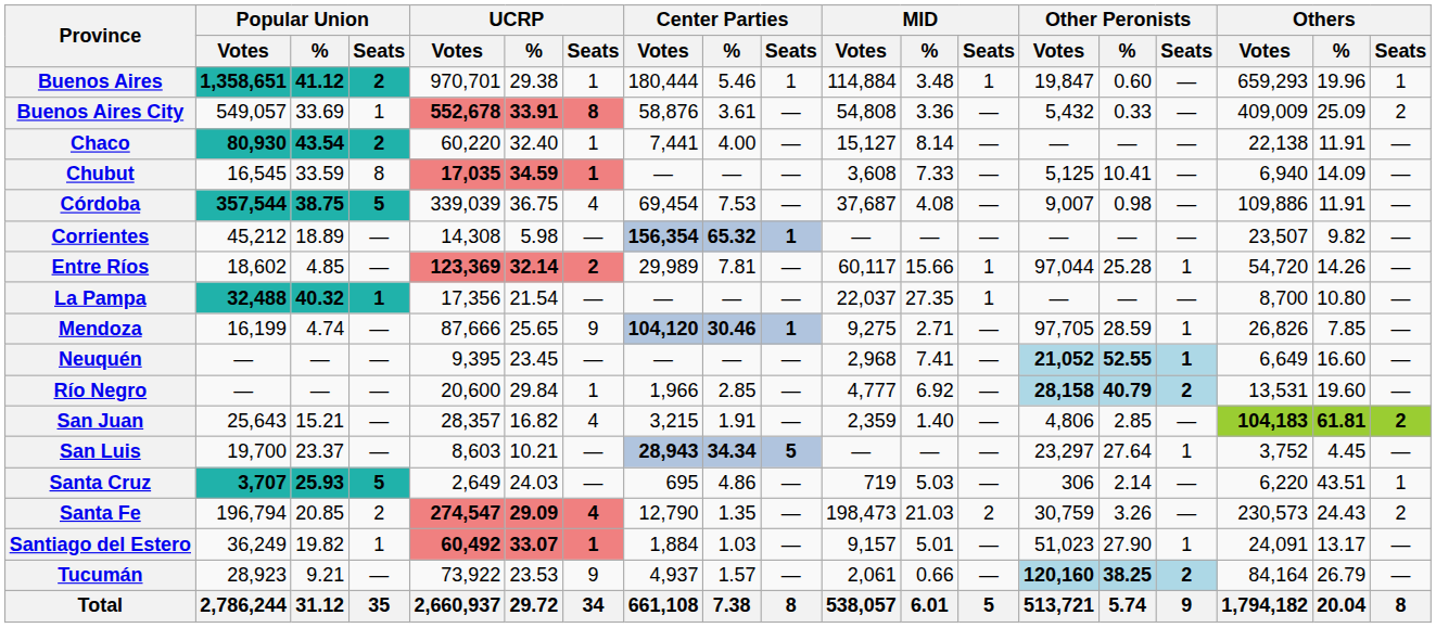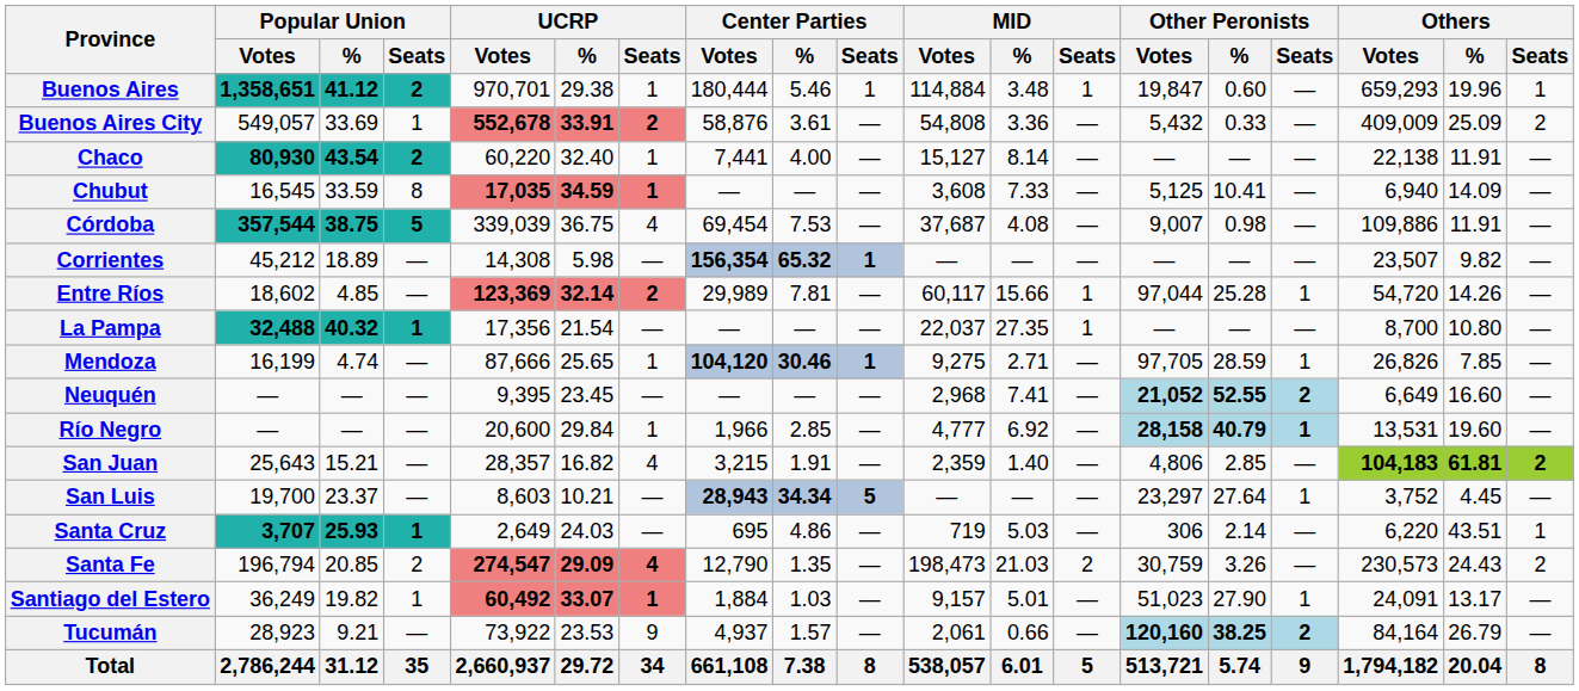 <table class="wikitable sortable plainrowheaders" style="text-align:right;">
 <tr>
 <th rowspan=2>Province</th>
 <th colspan=3>Popular Union</th>
 <th colspan=3>UCRP</th>
 <th colspan=3>Center Parties</th>
 <th colspan=3>MID</th>
 <th colspan=3>Other Peronists</th>
 <th colspan=3>Others</th>
 </tr>
 <tr>
 <th>Votes</th>
 <th>%</th>
 <th>Seats</th>
 <th>Votes</th>
 <th>%</th>
 <th>Seats</th>
 <th>Votes</th>
 <th>%</th>
 <th>Seats</th>
 <th>Votes</th>
 <th>%</th>
 <th>Seats</th>
 <th>Votes</th>
 <th>%</th>
 <th>Seats</th>
 <th>Votes</th>
 <th>%</th>
 <th>Seats</th>
 </tr>
 <tr>
 <th scope=row><a href='#'>Buenos Aires</a></th>
 <td bgcolor=LightSeaGreen><strong>1,358,651</strong></td>
 <td bgcolor=LightSeaGreen><strong>41.12</strong></td>
 <td bgcolor=LightSeaGreen align=center><strong>2</strong></td>
 <td>970,701</td>
 <td>29.38</td>
 <td align=center>1</td>
 <td>180,444</td>
 <td>5.46</td>
 <td align=center>1</td>
 <td>114,884</td>
 <td>3.48</td>
 <td align=center>1</td>
 <td>19,847</td>
 <td>0.60</td>
 <td align=center>—</td>
 <td>659,293</td>
 <td>19.96</td>
 <td align=center>1</td>
 </tr>
 <tr>
 <th scope=row><a href='#'>Buenos Aires City</a></th>
 <td>549,057</td>
 <td>33.69</td>
 <td align=center>1</td>
 <td bgcolor=LightCoral><strong>552,678</strong></td>
 <td bgcolor=LightCoral><strong>33.91</strong></td>
-<td bgcolor=LightCoral align=center><strong>8</strong></td>
+<td bgcolor=LightCoral align=center><strong>2</strong></td>
 <td>58,876</td>
 <td>3.61</td>
 <td align=center>—</td>
 <td>54,808</td>
 <td>3.36</td>
 <td align=center>—</td>
 <td>5,432</td>
 <td>0.33</td>
 <td align=center>—</td>
 <td>409,009</td>
 <td>25.09</td>
 <td align=center>2</td>
 </tr>
 <tr>
 <th scope=row><a href='#'>Chaco</a></th>
 <td bgcolor=LightSeaGreen><strong>80,930</strong></td>
 <td bgcolor=LightSeaGreen><strong>43.54</strong></td>
 <td bgcolor=LightSeaGreen align=center><strong>2</strong></td>
 <td>60,220</td>
 <td>32.40</td>
 <td align=center>1</td>
 <td>7,441</td>
 <td>4.00</td>
 <td align=center>—</td>
 <td>15,127</td>
 <td>8.14</td>
 <td align=center>—</td>
 <td align=center>—</td>
 <td align=center>—</td>
 <td align=center>—</td>
 <td>22,138</td>
 <td>11.91</td>
 <td align=center>—</td>
 </tr>
 <tr>
 <th scope=row><a href='#'>Chubut</a></th>
 <td>16,545</td>
 <td>33.59</td>
 <td align=center>8</td>
 <td bgcolor=LightCoral><strong>17,035</strong></td>
 <td bgcolor=LightCoral><strong>34.59</strong></td>
 <td bgcolor=LightCoral align=center><strong>1</strong></td>
 <td align=center>—</td>
 <td align=center>—</td>
 <td align=center>—</td>
 <td>3,608</td>
 <td>7.33</td>
 <td align=center>—</td>
 <td>5,125</td>
 <td>10.41</td>
 <td align=center>—</td>
 <td>6,940</td>
 <td>14.09</td>
 <td align=center>—</td>
 </tr>
 <tr>
 <th scope=row><a href='#'>Córdoba</a></th>
 <td bgcolor=LightSeaGreen><strong>357,544</strong></td>
 <td bgcolor=LightSeaGreen><strong>38.75</strong></td>
 <td bgcolor=LightSeaGreen align=center><strong>5</strong></td>
 <td>339,039</td>
 <td>36.75</td>
 <td align=center>4</td>
 <td>69,454</td>
 <td>7.53</td>
 <td align=center>—</td>
 <td>37,687</td>
 <td>4.08</td>
 <td align=center>—</td>
 <td>9,007</td>
 <td>0.98</td>
 <td align=center>—</td>
 <td>109,886</td>
 <td>11.91</td>
 <td align=center>—</td>
 </tr>
 <tr>
 <th scope=row><a href='#'>Corrientes</a></th>
 <td>45,212</td>
 <td>18.89</td>
 <td align=center>—</td>
 <td>14,308</td>
 <td>5.98</td>
 <td align=center>—</td>
 <td bgcolor=LightSteelBlue><strong>156,354</strong></td>
 <td bgcolor=LightSteelBlue><strong>65.32</strong></td>
 <td bgcolor=LightSteelBlue align=center><strong>1</strong></td>
 <td align=center>—</td>
 <td align=center>—</td>
 <td align=center>—</td>
 <td align=center>—</td>
 <td align=center>—</td>
 <td align=center>—</td>
 <td>23,507</td>
 <td>9.82</td>
 <td align=center>—</td>
 </tr>
 <tr>
 <th scope=row><a href='#'>Entre Ríos</a></th>
 <td>18,602</td>
 <td>4.85</td>
 <td align=center>—</td>
 <td bgcolor=LightCoral><strong>123,369</strong></td>
 <td bgcolor=LightCoral><strong>32.14</strong></td>
 <td bgcolor=LightCoral align=center><strong>2</strong></td>
 <td>29,989</td>
 <td>7.81</td>
 <td align=center>—</td>
 <td>60,117</td>
 <td>15.66</td>
 <td align=center>1</td>
 <td>97,044</td>
 <td>25.28</td>
 <td align=center>1</td>
 <td>54,720</td>
 <td>14.26</td>
 <td align=center>—</td>
 </tr>
 <tr>
 <th scope=row><a href='#'>La Pampa</a></th>
 <td bgcolor=LightSeaGreen><strong>32,488</strong></td>
 <td bgcolor=LightSeaGreen><strong>40.32</strong></td>
 <td bgcolor=LightSeaGreen align=center><strong>1</strong></td>
 <td>17,356</td>
 <td>21.54</td>
 <td align=center>—</td>
 <td align=center>—</td>
 <td align=center>—</td>
 <td align=center>—</td>
 <td>22,037</td>
 <td>27.35</td>
 <td align=center>1</td>
 <td align=center>—</td>
 <td align=center>—</td>
 <td align=center>—</td>
 <td>8,700</td>
 <td>10.80</td>
 <td align=center>—</td>
 </tr>
 <tr>
 <th scope=row><a href='#'>Mendoza</a></th>
 <td>16,199</td>
 <td>4.74</td>
 <td align=center>—</td>
 <td>87,666</td>
 <td>25.65</td>
-<td align=center>9</td>
+<td align=center>1</td>
 <td bgcolor=LightSteelBlue><strong>104,120</strong></td>
 <td bgcolor=LightSteelBlue><strong>30.46</strong></td>
 <td bgcolor=LightSteelBlue align=center><strong>1</strong></td>
 <td>9,275</td>
 <td>2.71</td>
 <td align=center>—</td>
 <td>97,705</td>
 <td>28.59</td>
 <td align=center>1</td>
 <td>26,826</td>
 <td>7.85</td>
 <td align=center>—</td>
 </tr>
 <tr>
 <th scope=row><a href='#'>Neuquén</a></th>
 <td align=center>—</td>
 <td align=center>—</td>
 <td align=center>—</td>
 <td>9,395</td>
 <td>23.45</td>
 <td align=center>—</td>
 <td align=center>—</td>
 <td align=center>—</td>
 <td align=center>—</td>
 <td>2,968</td>
 <td>7.41</td>
 <td align=center>—</td>
 <td bgcolor=lightblue><strong>21,052</strong></td>
 <td bgcolor=lightblue><strong>52.55</strong></td>
-<td bgcolor=lightblue align=center><strong>1</strong></td>
+<td bgcolor=lightblue align=center><strong>2</strong></td>
 <td>6,649</td>
 <td>16.60</td>
 <td align=center>—</td>
 </tr>
 <tr>
 <th scope=row><a href='#'>Río Negro</a></th>
 <td align=center>—</td>
 <td align=center>—</td>
 <td align=center>—</td>
 <td>20,600</td>
 <td>29.84</td>
 <td align=center>1</td>
 <td>1,966</td>
 <td>2.85</td>
 <td align=center>—</td>
 <td>4,777</td>
 <td>6.92</td>
 <td align=center>—</td>
 <td bgcolor=lightblue><strong>28,158</strong></td>
 <td bgcolor=lightblue><strong>40.79</strong></td>
-<td bgcolor=lightblue align=center><strong>2</strong></td>
+<td bgcolor=lightblue align=center><strong>1</strong></td>
 <td>13,531</td>
 <td>19.60</td>
 <td align=center>—</td>
 </tr>
 <tr>
 <th scope=row><a href='#'>San Juan</a></th>
 <td>25,643</td>
 <td>15.21</td>
 <td align=center>—</td>
 <td>28,357</td>
 <td>16.82</td>
 <td align=center>4</td>
 <td>3,215</td>
 <td>1.91</td>
 <td align=center>—</td>
 <td>2,359</td>
 <td>1.40</td>
 <td align=center>—</td>
 <td>4,806</td>
 <td>2.85</td>
 <td align=center>—</td>
 <td bgcolor=YellowGreen><strong>104,183</strong></td>
 <td bgcolor=YellowGreen><strong>61.81</strong></td>
 <td bgcolor=YellowGreen align=center><strong>2</strong></td>
 </tr>
 <tr>
 <th scope=row><a href='#'>San Luis</a></th>
 <td>19,700</td>
 <td>23.37</td>
 <td align=center>—</td>
 <td>8,603</td>
 <td>10.21</td>
 <td align=center>—</td>
 <td bgcolor=LightSteelBlue><strong>28,943</strong></td>
 <td bgcolor=LightSteelBlue><strong>34.34</strong></td>
 <td bgcolor=LightSteelBlue align=center><strong>5</strong></td>
 <td align=center>—</td>
 <td align=center>—</td>
 <td align=center>—</td>
 <td>23,297</td>
 <td>27.64</td>
 <td align=center>1</td>
 <td>3,752</td>
 <td>4.45</td>
 <td align=center>—</td>
 </tr>
 <tr>
 <th scope=row><a href='#'>Santa Cruz</a></th>
 <td bgcolor=LightSeaGreen><strong>3,707</strong></td>
 <td bgcolor=LightSeaGreen><strong>25.93</strong></td>
-<td bgcolor=LightSeaGreen align=center><strong>5</strong></td>
+<td bgcolor=LightSeaGreen align=center><strong>1</strong></td>
 <td>2,649</td>
 <td>24.03</td>
 <td align=center>—</td>
 <td>695</td>
 <td>4.86</td>
 <td align=center>—</td>
 <td>719</td>
 <td>5.03</td>
 <td align=center>—</td>
 <td>306</td>
 <td>2.14</td>
 <td align=center>—</td>
 <td>6,220</td>
 <td>43.51</td>
 <td align=center>1</td>
 </tr>
 <tr>
 <th scope=row><a href='#'>Santa Fe</a></th>
 <td>196,794</td>
 <td>20.85</td>
 <td align=center>2</td>
 <td bgcolor=LightCoral><strong>274,547</strong></td>
 <td bgcolor=LightCoral><strong>29.09</strong></td>
 <td bgcolor=LightCoral align=center><strong>4</strong></td>
 <td>12,790</td>
 <td>1.35</td>
 <td align=center>—</td>
 <td>198,473</td>
 <td>21.03</td>
 <td align=center>2</td>
 <td>30,759</td>
 <td>3.26</td>
 <td align=center>—</td>
 <td>230,573</td>
 <td>24.43</td>
 <td align=center>2</td>
 </tr>
 <tr>
 <th scope=row><a href='#'>Santiago del Estero</a></th>
 <td>36,249</td>
 <td>19.82</td>
 <td align=center>1</td>
 <td bgcolor=LightCoral><strong>60,492</strong></td>
 <td bgcolor=LightCoral><strong>33.07</strong></td>
 <td bgcolor=LightCoral align=center><strong>1</strong></td>
 <td>1,884</td>
 <td>1.03</td>
 <td align=center>—</td>
 <td>9,157</td>
 <td>5.01</td>
 <td align=center>—</td>
 <td>51,023</td>
 <td>27.90</td>
 <td align=center>1</td>
 <td>24,091</td>
 <td>13.17</td>
 <td align=center>—</td>
 </tr>
 <tr>
 <th scope=row><a href='#'>Tucumán</a></th>
 <td>28,923</td>
 <td>9.21</td>
 <td align=center>—</td>
 <td>73,922</td>
 <td>23.53</td>
 <td align=center>9</td>
 <td>4,937</td>
 <td>1.57</td>
 <td align=center>—</td>
 <td>2,061</td>
 <td>0.66</td>
 <td align=center>—</td>
 <td bgcolor=lightblue><strong>120,160</strong></td>
 <td bgcolor=lightblue><strong>38.25</strong></td>
 <td bgcolor=lightblue align=center><strong>2</strong></td>
 <td>84,164</td>
 <td>26.79</td>
 <td align=center>—</td>
 </tr>
 <tr>
 <th>Total</th>
 <th>2,786,244</th>
 <th>31.12</th>
 <th>35</th>
 <th>2,660,937</th>
 <th>29.72</th>
 <th>34</th>
 <th>661,108</th>
 <th>7.38</th>
 <th>8</th>
 <th>538,057</th>
 <th>6.01</th>
 <th>5</th>
 <th>513,721</th>
 <th>5.74</th>
 <th>9</th>
 <th>1,794,182</th>
 <th>20.04</th>
 <th>8</th>
 </tr>
 </table>
